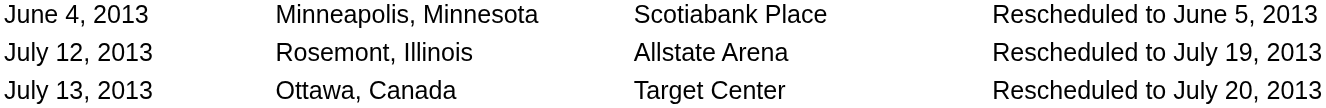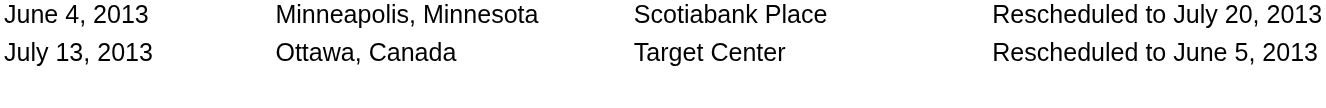 <table cellpadding="2" style="border:0 solid darkgrey; font-size:90%">
 <tr>
 <th style="width:150px;"></th>
 <th style="width:200px;"></th>
 <th style="width:200px;"></th>
 <th style="width:700px;"></th>
 </tr>
 <tr border="0">
 </tr>
 <tr>
 <td>June 4, 2013</td>
 <td>Minneapolis, Minnesota</td>
 <td>Scotiabank Place</td>
-<td>Rescheduled to June 5, 2013</td>
-</tr>
-<tr>
-<td>July 12, 2013</td>
-<td>Rosemont, Illinois</td>
-<td>Allstate Arena</td>
-<td>Rescheduled to July 19, 2013</td>
+<td>Rescheduled to July 20, 2013</td>
 </tr>
 <tr>
 <td>July 13, 2013</td>
 <td>Ottawa, Canada</td>
 <td>Target Center</td>
-<td>Rescheduled to July 20, 2013</td>
+<td>Rescheduled to June 5, 2013</td>
 </tr>
 <tr>
 </tr>
 </table>
